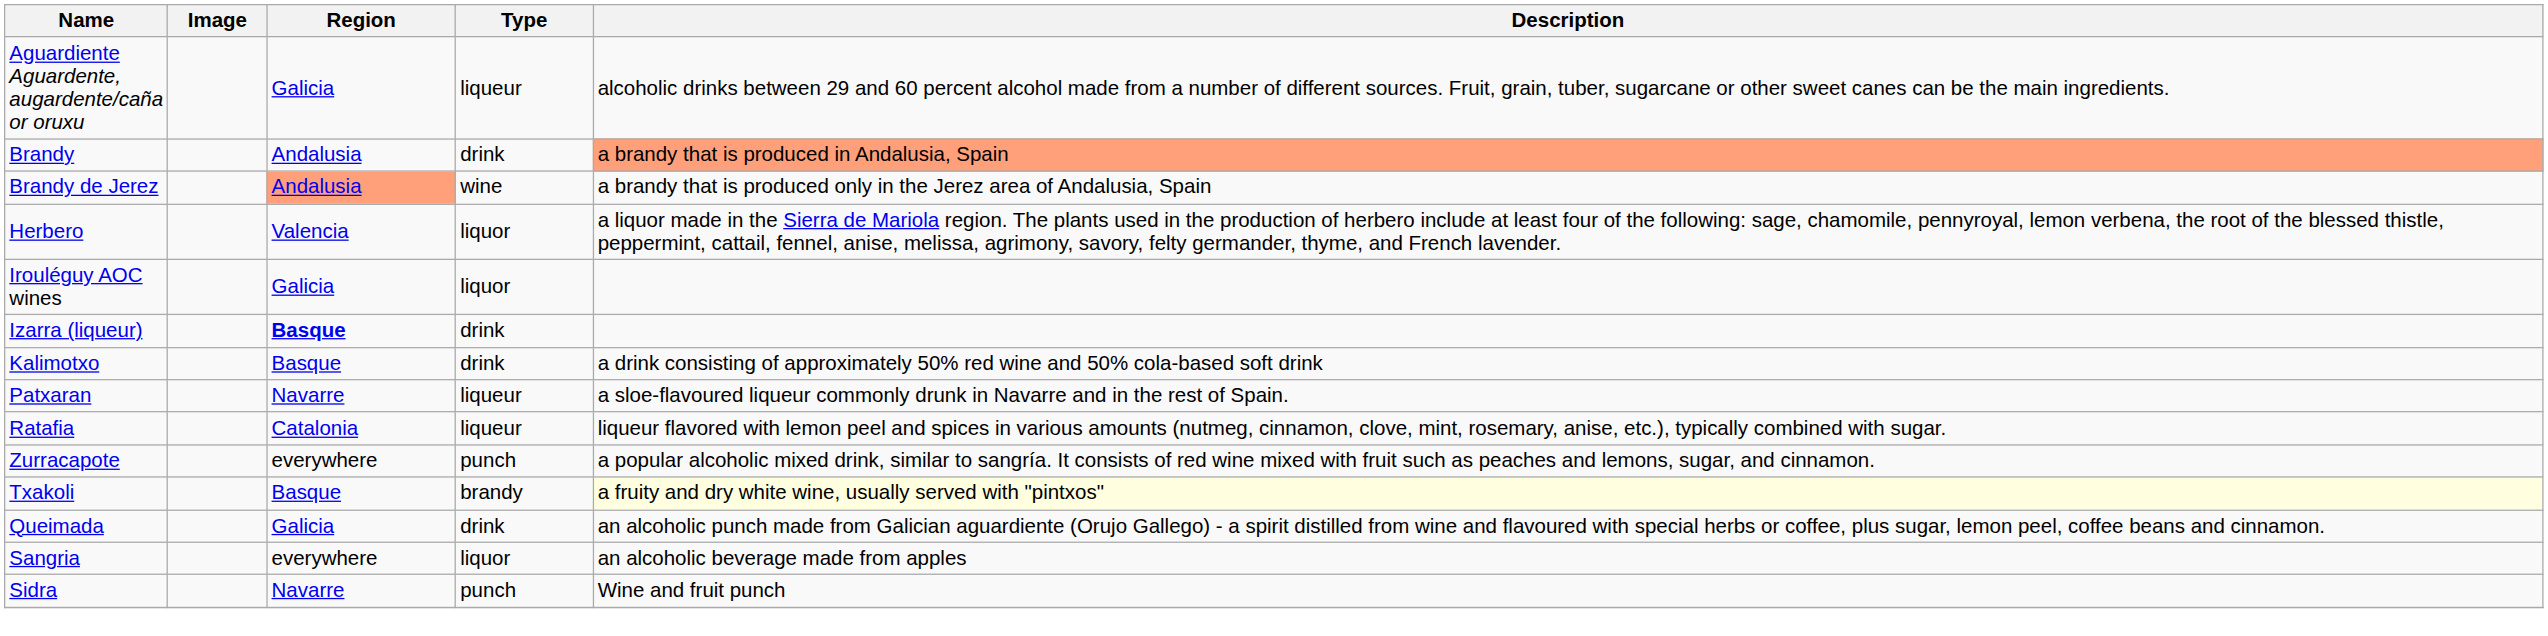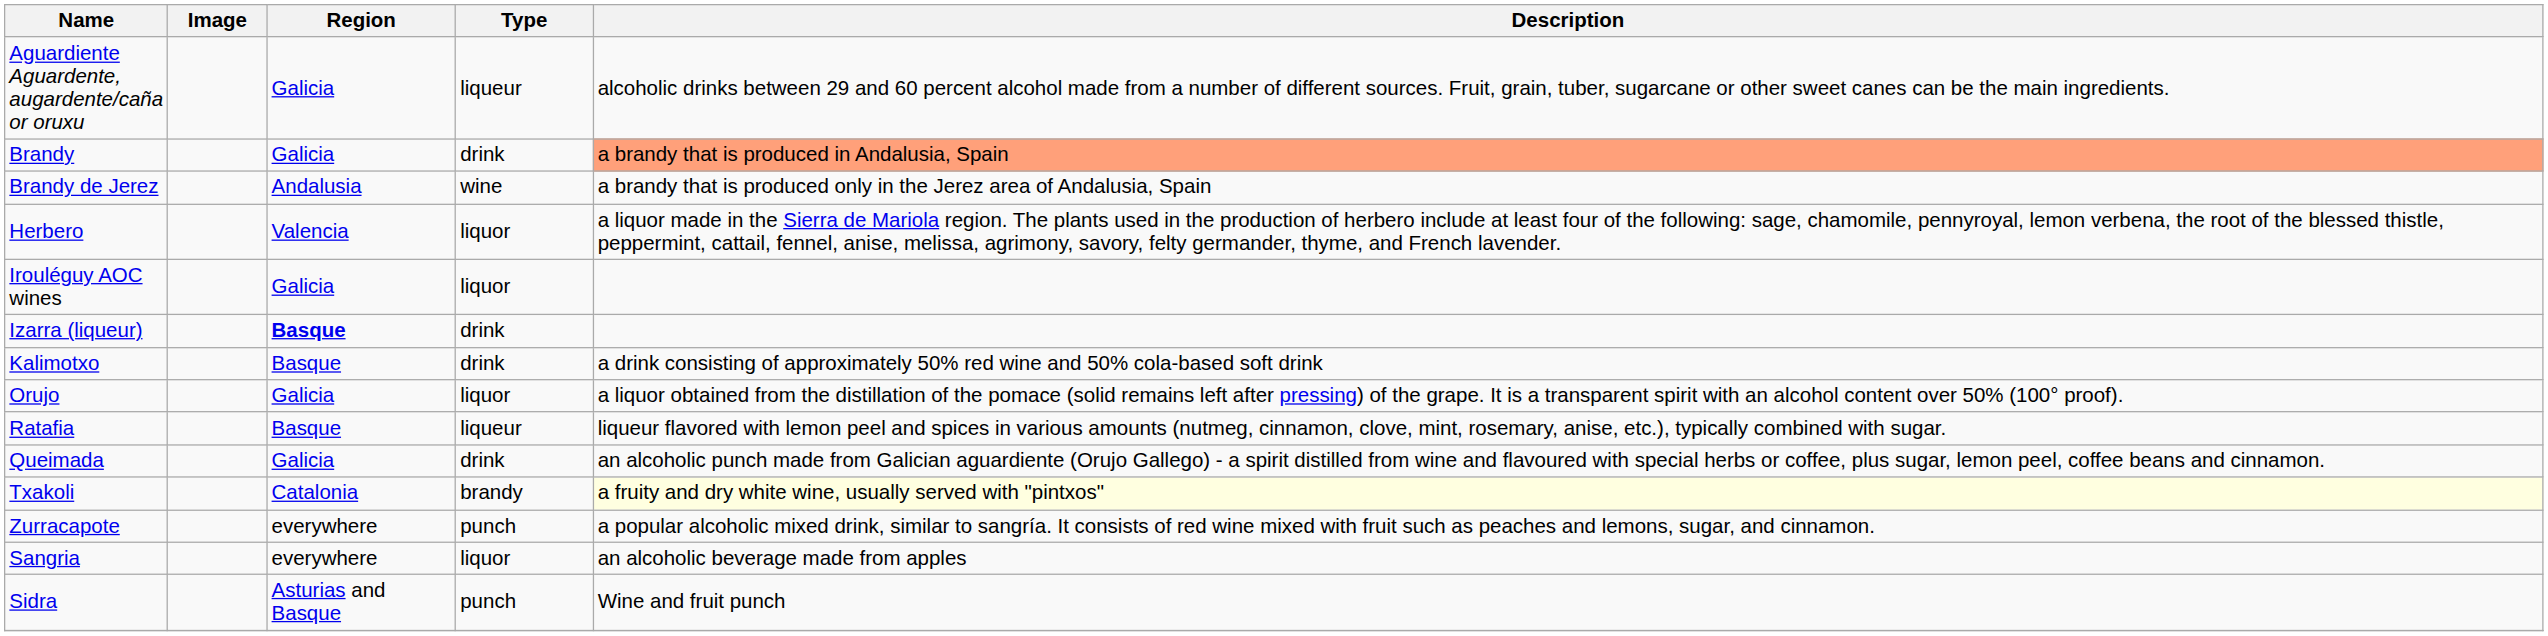 <table class="wikitable sortable" width="100%">
 <tr>
 <th style="width:110px;">Name</th>
 <th style="width:70px;">Image</th>
 <th style="width:140px;">Region</th>
 <th style="width:100px;">Type</th>
 <th>Description</th>
 </tr>
 <tr>
 <td><a href='#'>Aguardiente</a><br><em>Aguardente, augardente/caña or oruxu</em></td>
 <td></td>
 <td><a href='#'>Galicia</a></td>
 <td>liqueur</td>
 <td>alcoholic drinks between 29 and 60 percent alcohol made from a number of different sources. Fruit, grain, tuber, sugarcane or other sweet canes can be the main ingredients.</td>
 </tr>
 <tr>
 <td><a href='#'>Brandy</a></td>
 <td></td>
-<td><a href='#'>Andalusia</a></td>
+<td><a href='#'>Galicia</a></td>
 <td>drink</td>
 <td style="background: lightsalmon;">a brandy that is produced in Andalusia, Spain</td>
 </tr>
 <tr>
 <td><a href='#'>Brandy de Jerez</a></td>
 <td></td>
-<td style="background: lightsalmon;"><a href='#'>Andalusia</a></td>
+<td><a href='#'>Andalusia</a></td>
 <td>wine</td>
 <td>a brandy that is produced only in the Jerez area of Andalusia, Spain</td>
 </tr>
 <tr>
 <td><a href='#'>Herbero</a></td>
 <td></td>
 <td><a href='#'>Valencia</a></td>
 <td>liquor</td>
 <td>a liquor made in the <a href='#'>Sierra de Mariola</a> region. The plants used in the production of herbero include at least four of the following: sage, chamomile, pennyroyal, lemon verbena, the root of the blessed thistle, peppermint, cattail, fennel, anise, melissa, agrimony, savory, felty germander, thyme, and French lavender.</td>
 </tr>
 <tr>
 <td><a href='#'>Irouléguy AOC</a> wines</td>
 <td></td>
 <td><a href='#'>Galicia</a></td>
 <td>liquor</td>
 <td></td>
 </tr>
 <tr>
 <td><a href='#'>Izarra (liqueur)</a></td>
 <td></td>
 <td><strong><a href='#'>Basque</a></strong></td>
 <td>drink</td>
 <td></td>
 </tr>
 <tr>
 <td><a href='#'>Kalimotxo</a></td>
 <td></td>
 <td><a href='#'>Basque</a></td>
 <td>drink</td>
 <td>a drink consisting of approximately 50% red wine and 50% cola-based soft drink</td>
 </tr>
 <tr>
-<td><a href='#'>Patxaran</a></td>
+<td><a href='#'>Orujo</a></td>
 <td></td>
-<td><a href='#'>Navarre</a></td>
-<td>liqueur</td>
-<td>a sloe-flavoured liqueur commonly drunk in Navarre and in the rest of Spain.</td>
+<td><a href='#'>Galicia</a></td>
+<td>liquor</td>
+<td>a liquor obtained from the distillation of the pomace (solid remains left after <a href='#'>pressing</a>) of the grape. It is a transparent spirit with an alcohol content over 50% (100° proof).</td>
 </tr>
 <tr>
 <td><a href='#'>Ratafia</a></td>
 <td></td>
-<td><a href='#'>Catalonia</a></td>
+<td><a href='#'>Basque</a></td>
 <td>liqueur</td>
 <td>liqueur flavored with lemon peel and spices in various amounts (nutmeg, cinnamon, clove, mint, rosemary, anise, etc.), typically combined with sugar.</td>
+</tr>
+<tr>
+<td><a href='#'>Queimada</a></td>
+<td></td>
+<td><a href='#'>Galicia</a></td>
+<td>drink</td>
+<td>an alcoholic punch made from Galician aguardiente (Orujo Gallego) - a spirit distilled from wine and flavoured with special herbs or coffee, plus sugar, lemon peel, coffee beans and cinnamon.</td>
+</tr>
+<tr>
+<td><a href='#'>Txakoli</a></td>
+<td></td>
+<td><a href='#'>Catalonia</a></td>
+<td>brandy</td>
+<td style="background: lightyellow;">a fruity and dry white wine, usually served with "pintxos"</td>
 </tr>
 <tr>
 <td><a href='#'>Zurracapote</a></td>
 <td></td>
 <td>everywhere</td>
 <td>punch</td>
 <td>a popular alcoholic mixed drink, similar to sangría. It consists of red wine mixed with fruit such as peaches and lemons, sugar, and cinnamon.</td>
-</tr>
-<tr>
-<td><a href='#'>Txakoli</a></td>
-<td></td>
-<td><a href='#'>Basque</a></td>
-<td>brandy</td>
-<td style="background: lightyellow;">a fruity and dry white wine, usually served with "pintxos"</td>
-</tr>
-<tr>
-<td><a href='#'>Queimada</a></td>
-<td></td>
-<td><a href='#'>Galicia</a></td>
-<td>drink</td>
-<td>an alcoholic punch made from Galician aguardiente (Orujo Gallego) - a spirit distilled from wine and flavoured with special herbs or coffee, plus sugar, lemon peel, coffee beans and cinnamon.</td>
 </tr>
 <tr>
 <td><a href='#'>Sangria</a></td>
 <td></td>
 <td>everywhere</td>
 <td>liquor</td>
 <td>an alcoholic beverage made from apples</td>
 </tr>
 <tr>
 <td><a href='#'>Sidra</a></td>
 <td></td>
-<td><a href='#'>Navarre</a></td>
+<td><a href='#'>Asturias</a> and <a href='#'>Basque</a></td>
 <td>punch</td>
 <td>Wine and fruit punch</td>
 </tr>
 <tr>
 </tr>
 </table>
